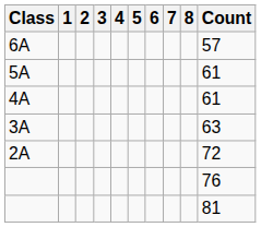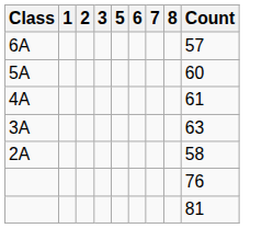 <table class="wikitable">
 <tr>
 <th>Class</th>
 <th>1</th>
 <th>2</th>
 <th>3</th>
-<th>4</th>
 <th>5</th>
 <th>6</th>
 <th>7</th>
 <th>8</th>
 <th>Count</th>
 </tr>
 <tr>
 <td>6A</td>
-<td></td>
 <td></td>
 <td></td>
 <td></td>
 <td></td>
 <td></td>
 <td></td>
 <td></td>
 <td>57</td>
 </tr>
 <tr>
 <td>5A</td>
 <td></td>
 <td></td>
 <td></td>
 <td></td>
 <td></td>
 <td></td>
 <td></td>
-<td></td>
-<td>61</td>
+<td>60</td>
 </tr>
 <tr>
 <td>4A</td>
-<td></td>
 <td></td>
 <td></td>
 <td></td>
 <td></td>
 <td></td>
 <td></td>
 <td></td>
 <td>61</td>
 </tr>
 <tr>
 <td>3A</td>
 <td></td>
 <td></td>
 <td></td>
 <td></td>
 <td></td>
 <td></td>
 <td></td>
-<td></td>
 <td>63</td>
 </tr>
 <tr>
 <td>2A</td>
 <td></td>
 <td></td>
 <td></td>
 <td></td>
 <td></td>
 <td></td>
 <td></td>
-<td></td>
-<td>72</td>
+<td>58</td>
 </tr>
 <tr>
-<td></td>
 <td></td>
 <td></td>
 <td></td>
 <td></td>
 <td></td>
 <td></td>
 <td></td>
 <td></td>
 <td>76</td>
 </tr>
 <tr>
 <td></td>
 <td></td>
 <td></td>
 <td></td>
 <td></td>
 <td></td>
 <td></td>
 <td></td>
-<td></td>
 <td>81</td>
 </tr>
 </table>
